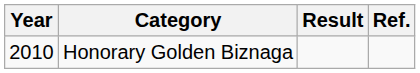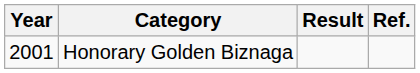 <table class = "wikitable sortable">
 <tr>
 <th>Year</th>
 <th>Category</th>
 <th>Result</th>
 <th>Ref.</th>
 </tr>
 <tr>
-<td>2010</td>
+<td>2001</td>
 <td>Honorary Golden Biznaga</td>
 <td></td>
 <td></td>
 </tr>
 </table>
